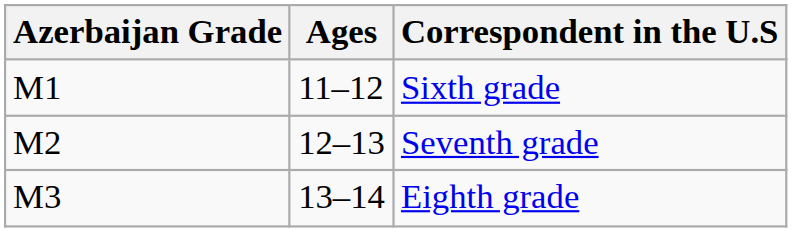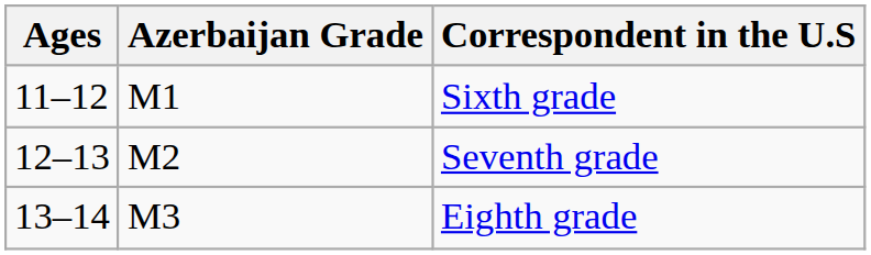 <table class="wikitable">
 <tr>
+<th>Ages</th>
 <th>Azerbaijan Grade</th>
-<th>Ages</th>
 <th>Correspondent in the U.S</th>
 </tr>
 <tr>
+<td>11–12</td>
 <td>M1</td>
-<td>11–12</td>
 <td><a href='#'>Sixth grade</a></td>
 </tr>
 <tr>
+<td>12–13</td>
 <td>M2</td>
-<td>12–13</td>
 <td><a href='#'>Seventh grade</a></td>
 </tr>
 <tr>
+<td>13–14</td>
 <td>M3</td>
-<td>13–14</td>
 <td><a href='#'>Eighth grade</a></td>
 </tr>
 </table>
